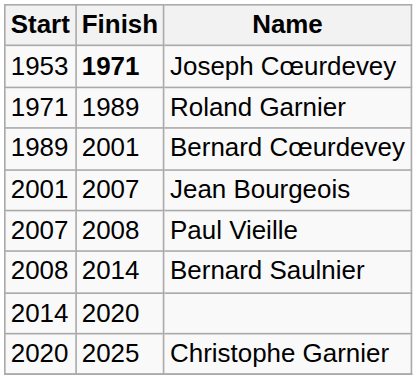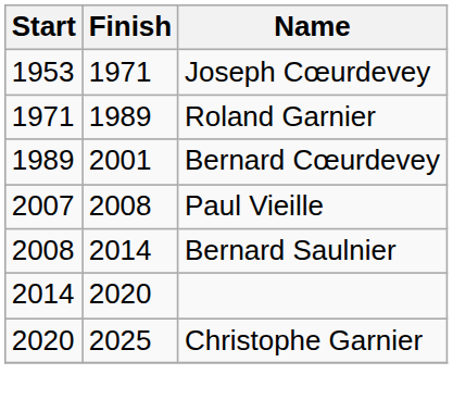 <table class="wikitable">
 <tr>
 <th>Start</th>
 <th>Finish</th>
 <th>Name</th>
 </tr>
 <tr>
 <td>1953</td>
-<td><strong>1971</strong></td>
+<td>1971</td>
 <td>Joseph Cœurdevey</td>
 </tr>
 <tr>
 <td>1971</td>
 <td>1989</td>
 <td>Roland Garnier</td>
 </tr>
 <tr>
 <td>1989</td>
 <td>2001</td>
 <td>Bernard Cœurdevey</td>
-</tr>
-<tr>
-<td>2001</td>
-<td>2007</td>
-<td>Jean Bourgeois</td>
 </tr>
 <tr>
 <td>2007</td>
 <td>2008</td>
 <td>Paul Vieille</td>
 </tr>
 <tr>
 <td>2008</td>
 <td>2014</td>
 <td>Bernard Saulnier</td>
 </tr>
 <tr>
 <td>2014</td>
 <td>2020</td>
 <td></td>
 </tr>
 <tr>
 <td>2020</td>
 <td>2025</td>
 <td>Christophe Garnier</td>
 </tr>
 <tr>
 </tr>
 </table>
